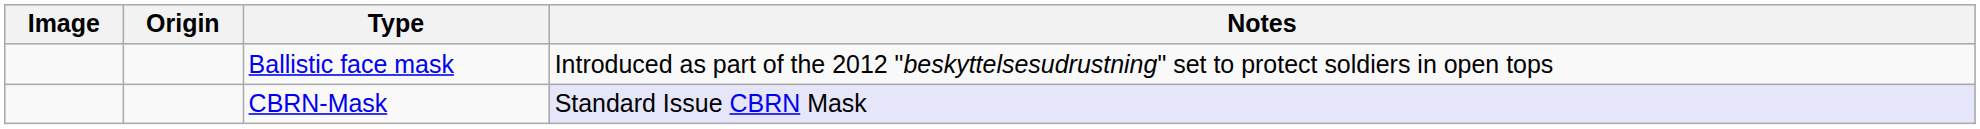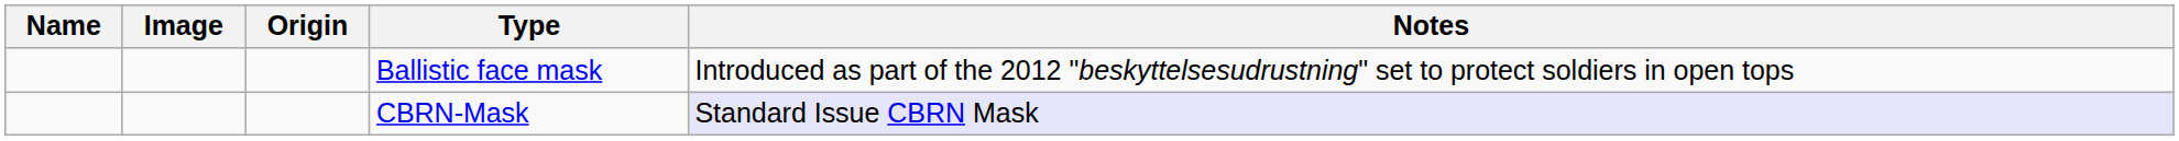 <table class="wikitable" style="width:100%;">
 <tr>
+<th>Name</th>
 <th>Image</th>
 <th>Origin</th>
 <th>Type</th>
 <th>Notes</th>
 </tr>
 <tr>
 <td></td>
 <td></td>
+<td></td>
 <td><a href='#'>Ballistic face mask</a></td>
 <td>Introduced as part of the 2012 "<em>beskyttelsesudrustning</em>" set to protect soldiers in open tops</td>
 </tr>
 <tr>
 <td></td>
 <td></td>
+<td></td>
 <td><a href='#'>CBRN-Mask</a></td>
 <td style="background: lavender;">Standard Issue <a href='#'>CBRN</a> Mask</td>
 </tr>
 </table>
